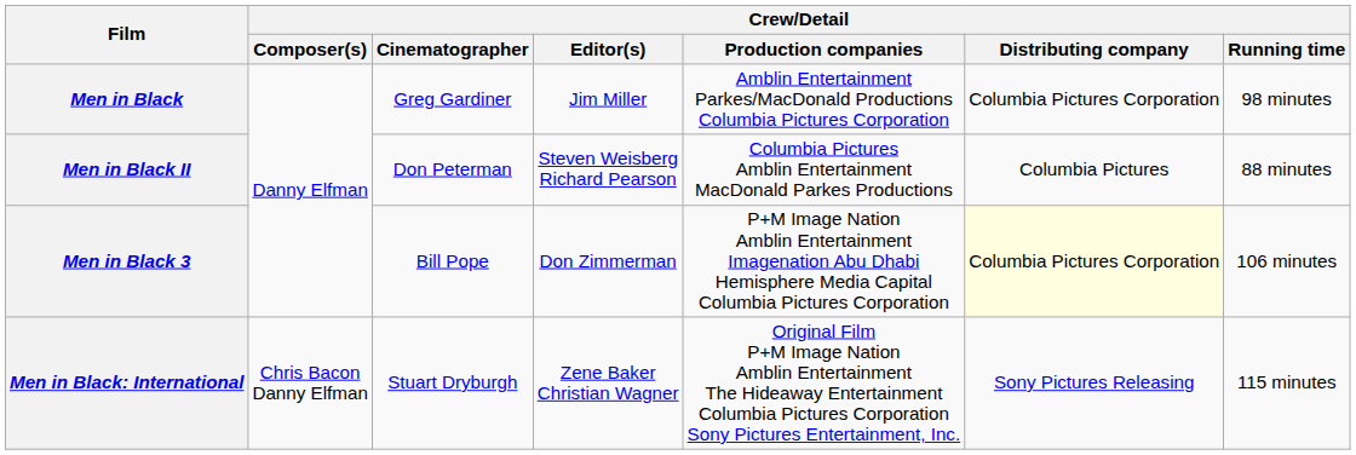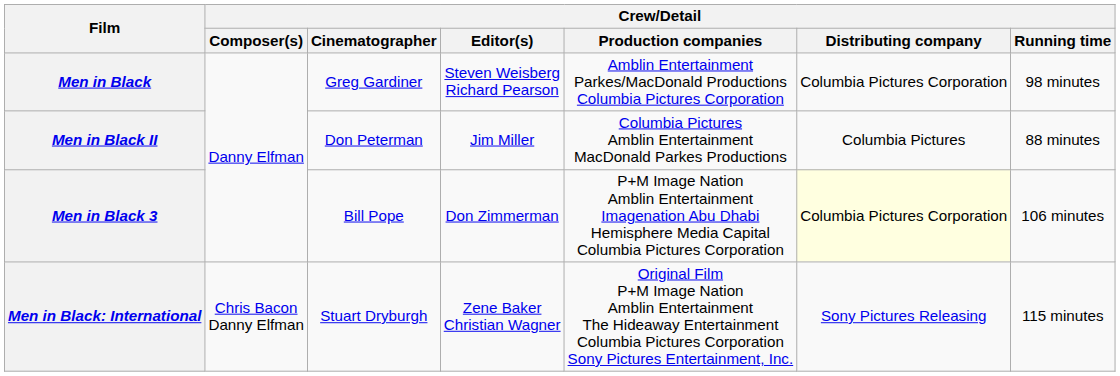 <table class="wikitable sortable" style="text-align:center;">
 <tr>
 <th rowspan="2">Film</th>
 <th colspan="8">Crew/Detail</th>
 </tr>
 <tr>
 <th>Composer(s)</th>
 <th>Cinematographer</th>
 <th>Editor(s)</th>
 <th>Production companies</th>
 <th>Distributing company</th>
 <th>Running time</th>
 </tr>
 <tr>
 <th><em><a href='#'>Men in Black</a></em></th>
 <td rowspan="3"><a href='#'>Danny Elfman</a></td>
 <td><a href='#'>Greg Gardiner</a></td>
-<td><a href='#'>Jim Miller</a></td>
+<td><a href='#'>Steven Weisberg</a><br><a href='#'>Richard Pearson</a></td>
 <td><a href='#'>Amblin Entertainment</a><br>Parkes/MacDonald Productions<br><a href='#'>Columbia Pictures Corporation</a></td>
 <td>Columbia Pictures Corporation</td>
 <td>98 minutes</td>
 </tr>
 <tr>
 <th><em><a href='#'>Men in Black II</a></em></th>
 <td><a href='#'>Don Peterman</a></td>
-<td><a href='#'>Steven Weisberg</a><br><a href='#'>Richard Pearson</a></td>
+<td><a href='#'>Jim Miller</a></td>
 <td><a href='#'>Columbia Pictures</a><br>Amblin Entertainment<br>MacDonald Parkes Productions</td>
 <td>Columbia Pictures</td>
 <td>88 minutes</td>
 </tr>
 <tr>
 <th><em><a href='#'>Men in Black 3</a></em></th>
 <td><a href='#'>Bill Pope</a></td>
 <td><a href='#'>Don Zimmerman</a></td>
 <td>P+M Image Nation<br>Amblin Entertainment<br><a href='#'>Imagenation Abu Dhabi</a><br>Hemisphere Media Capital<br>Columbia Pictures Corporation</td>
 <td style="background: lightyellow;">Columbia Pictures Corporation</td>
 <td>106 minutes</td>
 </tr>
 <tr>
 <th><em><a href='#'>Men in Black: International</a></em></th>
 <td><a href='#'>Chris Bacon</a><br>Danny Elfman</td>
 <td><a href='#'>Stuart Dryburgh</a></td>
 <td><a href='#'>Zene Baker</a><br><a href='#'>Christian Wagner</a></td>
 <td><a href='#'>Original Film</a><br>P+M Image Nation<br>Amblin Entertainment<br>The Hideaway Entertainment<br>Columbia Pictures Corporation<br><a href='#'>Sony Pictures Entertainment, Inc.</a></td>
 <td><a href='#'>Sony Pictures Releasing</a></td>
 <td>115 minutes</td>
 </tr>
 </table>
